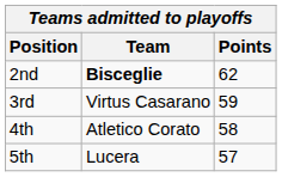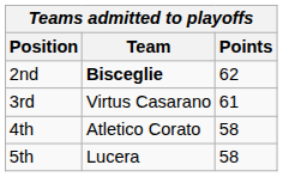 <table class="wikitable">
 <tr>
 <th colspan="3"><em>Teams admitted to playoffs</em></th>
 </tr>
 <tr>
 <th>Position</th>
 <th>Team</th>
 <th>Points</th>
 </tr>
 <tr>
 <td>2nd</td>
 <td><strong>Bisceglie</strong></td>
 <td>62</td>
 </tr>
 <tr>
 <td>3rd</td>
 <td>Virtus Casarano</td>
-<td>59</td>
+<td>61</td>
 </tr>
 <tr>
 <td>4th</td>
 <td>Atletico Corato</td>
 <td>58</td>
 </tr>
 <tr>
 <td>5th</td>
 <td>Lucera</td>
-<td>57</td>
+<td>58</td>
 </tr>
 </table>
